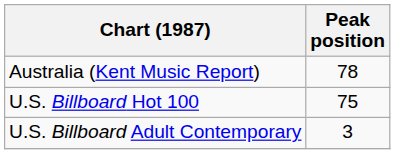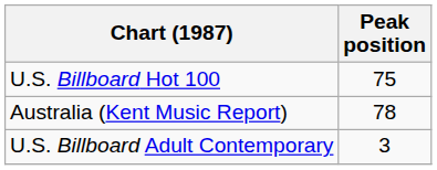 <table class="wikitable sortable">
 <tr>
 <th>Chart (1987)</th>
 <th>Peak<br>position</th>
 </tr>
 <tr>
+<td>U.S. <a href='#'><em>Billboard</em> Hot 100</a></td>
+<td align="center">75</td>
+</tr>
+<tr>
 <td>Australia (<a href='#'>Kent Music Report</a>)</td>
 <td align="center">78</td>
-</tr>
-<tr>
-<td>U.S. <a href='#'><em>Billboard</em> Hot 100</a></td>
-<td align="center">75</td>
 </tr>
 <tr>
 <td>U.S. <em>Billboard</em> <a href='#'>Adult Contemporary</a></td>
 <td align="center">3</td>
 </tr>
 <tr>
 </tr>
 </table>
